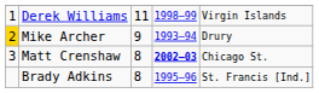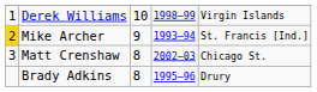 <table class="wikitable">
 <tr>
 </tr>
 <tr>
 <td>1</td>
 <td><a href='#'>Derek Williams</a></td>
-<td>11</td>
+<td>10</td>
 <td style="font-size:80%;"><a href='#'>1998–99</a></td>
 <td style="font-size:80%;">Virgin Islands</td>
 </tr>
 <tr>
 <td style="background: gold;">2</td>
 <td>Mike Archer</td>
 <td>9</td>
 <td style="font-size:80%;"><a href='#'>1993–94</a></td>
-<td style="font-size:80%;">Drury</td>
+<td style="font-size:80%;">St. Francis [Ind.]</td>
 </tr>
 <tr>
 <td>3</td>
 <td>Matt Crenshaw</td>
 <td>8</td>
-<td style="font-size:80%;"><strong><a href='#'>2002–03</a></strong></td>
+<td style="font-size:80%;"><a href='#'>2002–03</a></td>
 <td style="font-size:80%;">Chicago St.</td>
 </tr>
 <tr>
 <td></td>
 <td>Brady Adkins</td>
 <td>8</td>
 <td style="font-size:80%;"><a href='#'>1995–96</a></td>
-<td style="font-size:80%;">St. Francis [Ind.]</td>
+<td style="font-size:80%;">Drury</td>
 </tr>
 </table>
